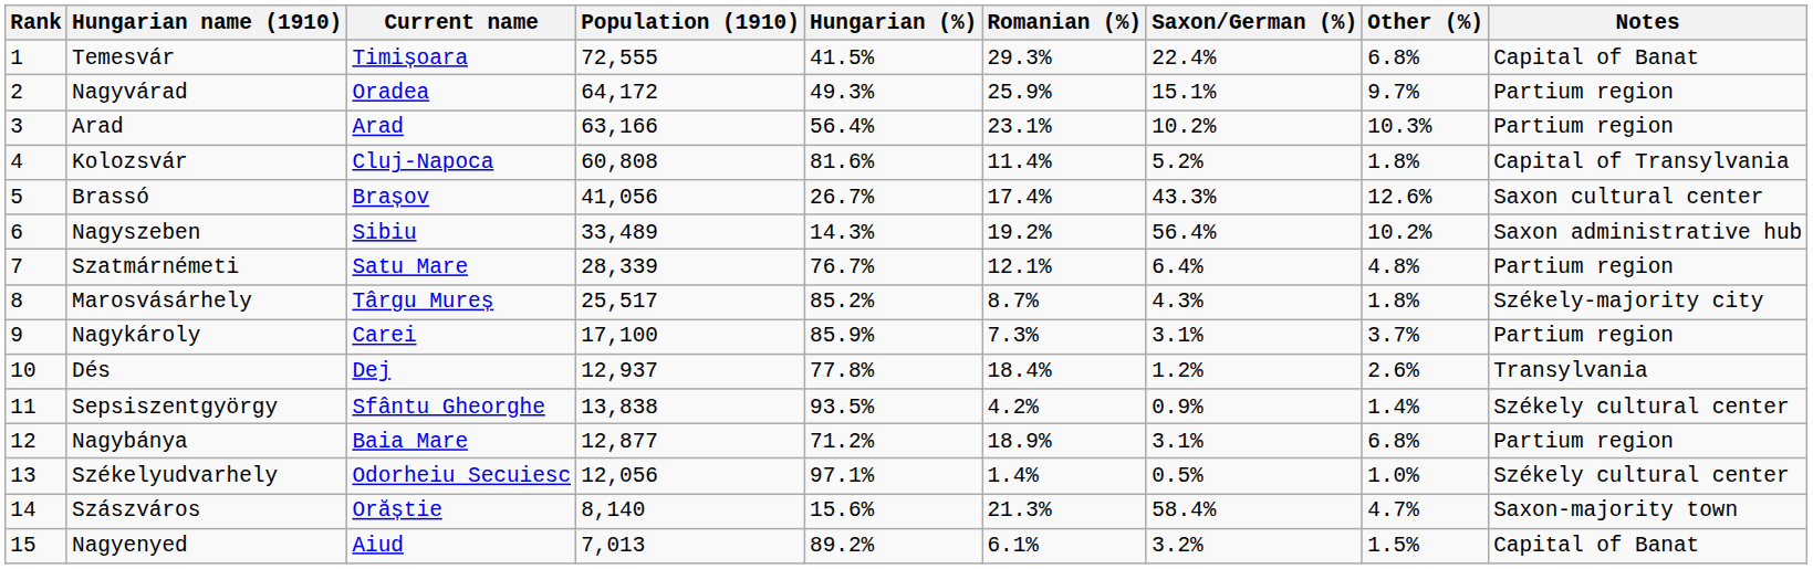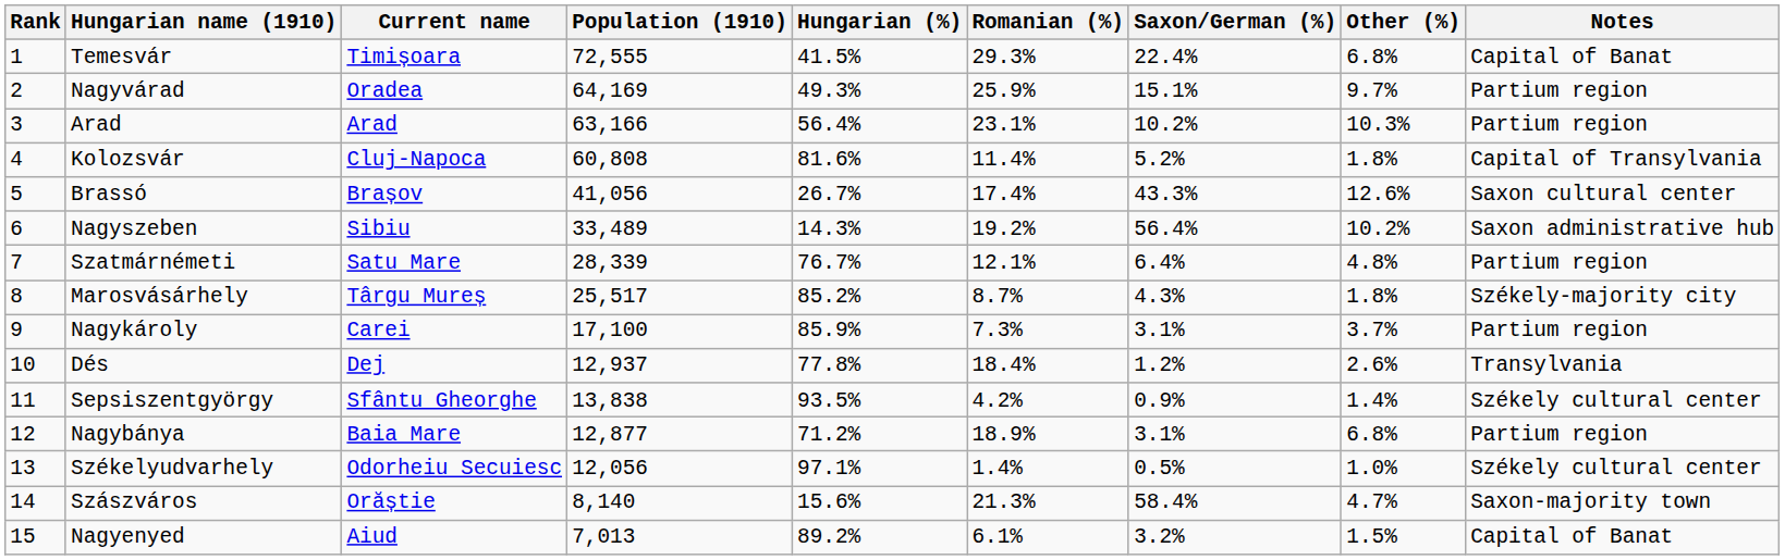 <table class="wikitable sortable">
 <tr>
 <th>Rank</th>
 <th>Hungarian name (1910)</th>
 <th>Current name</th>
 <th>Population (1910)</th>
 <th>Hungarian (%)</th>
 <th>Romanian (%)</th>
 <th>Saxon/German (%)</th>
 <th>Other (%)</th>
 <th class="unsortable">Notes</th>
 </tr>
 <tr>
 <td>1</td>
 <td>Temesvár</td>
 <td><a href='#'>Timișoara</a></td>
 <td>72,555</td>
 <td>41.5%</td>
 <td>29.3%</td>
 <td>22.4%</td>
 <td>6.8%</td>
 <td>Capital of Banat</td>
 </tr>
 <tr>
 <td>2</td>
 <td>Nagyvárad</td>
 <td><a href='#'>Oradea</a></td>
-<td>64,172</td>
+<td>64,169</td>
 <td>49.3%</td>
 <td>25.9%</td>
 <td>15.1%</td>
 <td>9.7%</td>
 <td>Partium region</td>
 </tr>
 <tr>
 <td>3</td>
 <td>Arad</td>
 <td><a href='#'>Arad</a></td>
 <td>63,166</td>
 <td>56.4%</td>
 <td>23.1%</td>
 <td>10.2%</td>
 <td>10.3%</td>
 <td>Partium region</td>
 </tr>
 <tr>
 <td>4</td>
 <td>Kolozsvár</td>
 <td><a href='#'>Cluj-Napoca</a></td>
 <td>60,808</td>
 <td>81.6%</td>
 <td>11.4%</td>
 <td>5.2%</td>
 <td>1.8%</td>
 <td>Capital of Transylvania</td>
 </tr>
 <tr>
 <td>5</td>
 <td>Brassó</td>
 <td><a href='#'>Brașov</a></td>
 <td>41,056</td>
 <td>26.7%</td>
 <td>17.4%</td>
 <td>43.3%</td>
 <td>12.6%</td>
 <td>Saxon cultural center</td>
 </tr>
 <tr>
 <td>6</td>
 <td>Nagyszeben</td>
 <td><a href='#'>Sibiu</a></td>
 <td>33,489</td>
 <td>14.3%</td>
 <td>19.2%</td>
 <td>56.4%</td>
 <td>10.2%</td>
 <td>Saxon administrative hub</td>
 </tr>
 <tr>
 <td>7</td>
 <td>Szatmárnémeti</td>
 <td><a href='#'>Satu Mare</a></td>
 <td>28,339</td>
 <td>76.7%</td>
 <td>12.1%</td>
 <td>6.4%</td>
 <td>4.8%</td>
 <td>Partium region</td>
 </tr>
 <tr>
 <td>8</td>
 <td>Marosvásárhely</td>
 <td><a href='#'>Târgu Mureș</a></td>
 <td>25,517</td>
 <td>85.2%</td>
 <td>8.7%</td>
 <td>4.3%</td>
 <td>1.8%</td>
 <td>Székely-majority city</td>
 </tr>
 <tr>
 <td>9</td>
 <td>Nagykároly</td>
 <td><a href='#'>Carei</a></td>
 <td>17,100</td>
 <td>85.9%</td>
 <td>7.3%</td>
 <td>3.1%</td>
 <td>3.7%</td>
 <td>Partium region</td>
 </tr>
 <tr>
 <td>10</td>
 <td>Dés</td>
 <td><a href='#'>Dej</a></td>
 <td>12,937</td>
 <td>77.8%</td>
 <td>18.4%</td>
 <td>1.2%</td>
 <td>2.6%</td>
 <td>Transylvania</td>
 </tr>
 <tr>
 <td>11</td>
 <td>Sepsiszentgyörgy</td>
 <td><a href='#'>Sfântu Gheorghe</a></td>
 <td>13,838</td>
 <td>93.5%</td>
 <td>4.2%</td>
 <td>0.9%</td>
 <td>1.4%</td>
 <td>Székely cultural center</td>
 </tr>
 <tr>
 <td>12</td>
 <td>Nagybánya</td>
 <td><a href='#'>Baia Mare</a></td>
 <td>12,877</td>
 <td>71.2%</td>
 <td>18.9%</td>
 <td>3.1%</td>
 <td>6.8%</td>
 <td>Partium region</td>
 </tr>
 <tr>
 <td>13</td>
 <td>Székelyudvarhely</td>
 <td><a href='#'>Odorheiu Secuiesc</a></td>
 <td>12,056</td>
 <td>97.1%</td>
 <td>1.4%</td>
 <td>0.5%</td>
 <td>1.0%</td>
 <td>Székely cultural center</td>
 </tr>
 <tr>
 <td>14</td>
 <td>Szászváros</td>
 <td><a href='#'>Orăștie</a></td>
 <td>8,140</td>
 <td>15.6%</td>
 <td>21.3%</td>
 <td>58.4%</td>
 <td>4.7%</td>
 <td>Saxon-majority town</td>
 </tr>
 <tr>
 <td>15</td>
 <td>Nagyenyed</td>
 <td><a href='#'>Aiud</a></td>
 <td>7,013</td>
 <td>89.2%</td>
 <td>6.1%</td>
 <td>3.2%</td>
 <td>1.5%</td>
 <td>Capital of Banat</td>
 </tr>
 </table>
